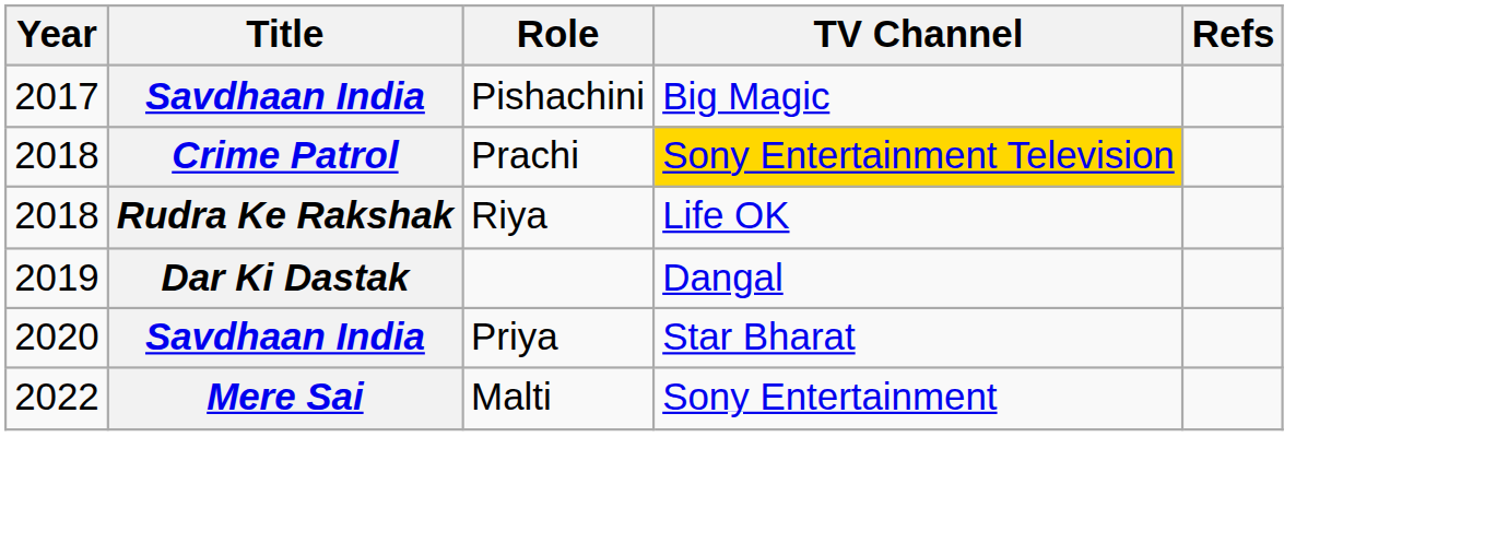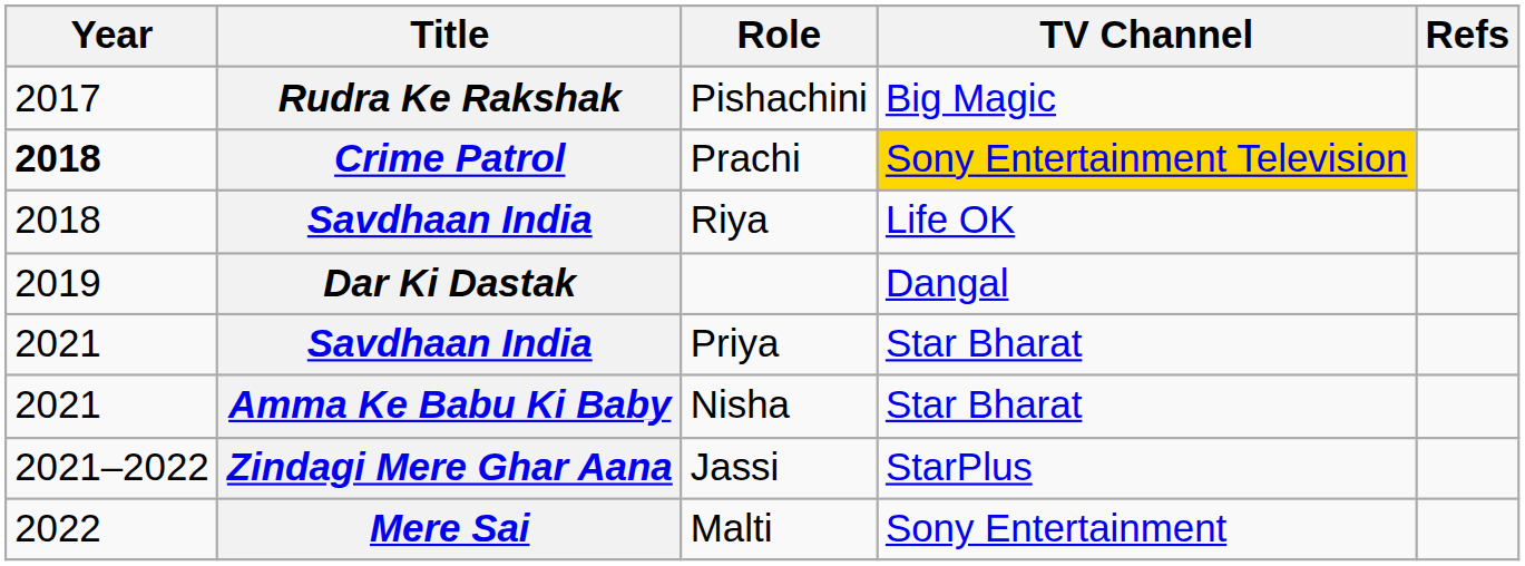 <table class="wikitable sortable">
 <tr>
 <th>Year</th>
 <th>Title</th>
 <th>Role</th>
 <th>TV Channel</th>
 <th>Refs</th>
 </tr>
 <tr>
 <td>2017</td>
-<th><em><a href='#'>Savdhaan India</a></em></th>
+<th><em>Rudra Ke Rakshak</em></th>
 <td>Pishachini</td>
 <td><a href='#'>Big Magic</a></td>
 <td></td>
 </tr>
 <tr>
-<td>2018</td>
+<td><strong>2018</strong></td>
 <th><a href='#'><em>Crime Patrol</em></a></th>
 <td>Prachi</td>
 <td style="background: gold;"><a href='#'>Sony Entertainment Television</a></td>
 <td></td>
 </tr>
 <tr>
 <td>2018</td>
-<th><em>Rudra Ke Rakshak</em></th>
+<th><em><a href='#'>Savdhaan India</a></em></th>
 <td>Riya</td>
 <td><a href='#'>Life OK</a></td>
 <td></td>
 </tr>
 <tr>
 <td>2019</td>
 <th><em>Dar Ki Dastak</em></th>
 <td></td>
 <td><a href='#'>Dangal</a></td>
 <td></td>
 </tr>
 <tr>
-<td>2020</td>
+<td>2021</td>
 <th><em><a href='#'>Savdhaan India</a></em></th>
 <td>Priya</td>
 <td><a href='#'>Star Bharat</a></td>
+<td></td>
+</tr>
+<tr>
+<td>2021</td>
+<th><em><a href='#'>Amma Ke Babu Ki Baby</a></em></th>
+<td>Nisha</td>
+<td><a href='#'>Star Bharat</a></td>
+<td></td>
+</tr>
+<tr>
+<td>2021–2022</td>
+<th><em><a href='#'>Zindagi Mere Ghar Aana</a></em></th>
+<td>Jassi</td>
+<td><a href='#'>StarPlus</a></td>
 <td></td>
 </tr>
 <tr>
 <td>2022</td>
 <th><a href='#'><em>Mere Sai</em></a></th>
 <td>Malti</td>
 <td><a href='#'>Sony Entertainment</a></td>
 <td></td>
 </tr>
 </table>
